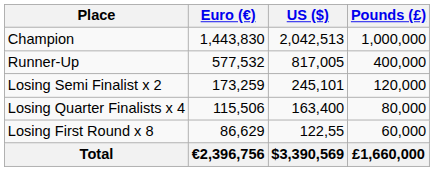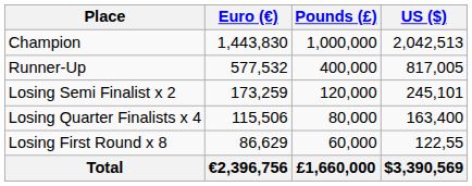 <table class="wikitable">
 <tr>
 <th>Place</th>
 <th><a href='#'>Euro (€)</a></th>
+<th><a href='#'>Pounds (£)</a></th>
 <th><a href='#'>US ($)</a></th>
-<th><a href='#'>Pounds (£)</a></th>
 </tr>
 <tr>
 <td>Champion</td>
 <td align=right>1,443,830</td>
+<td align=right>1,000,000</td>
 <td align=right>2,042,513</td>
-<td align=right>1,000,000</td>
 </tr>
 <tr>
 <td>Runner-Up</td>
 <td align=right>577,532</td>
+<td align=right>400,000</td>
 <td align=right>817,005</td>
-<td align=right>400,000</td>
 </tr>
 <tr>
 <td>Losing Semi Finalist x 2</td>
 <td align=right>173,259</td>
+<td align=right>120,000</td>
 <td align=right>245,101</td>
-<td align=right>120,000</td>
 </tr>
 <tr>
 <td>Losing Quarter Finalists x 4</td>
 <td align=right>115,506</td>
+<td align=right>80,000</td>
 <td align=right>163,400</td>
-<td align=right>80,000</td>
 </tr>
 <tr>
 <td>Losing First Round x 8</td>
 <td align=right>86,629</td>
+<td align=right>60,000</td>
 <td align=right>122,55</td>
-<td align=right>60,000</td>
 </tr>
 <tr>
 <th>Total</th>
 <th>€2,396,756</th>
+<th>£1,660,000</th>
 <th align=right>$3,390,569</th>
-<th>£1,660,000</th>
 </tr>
 </table>
